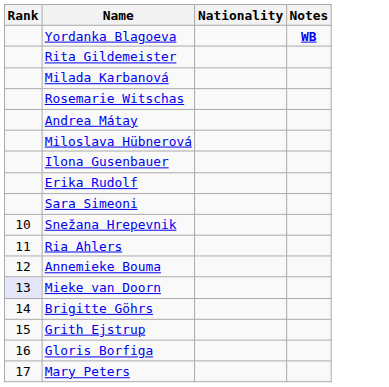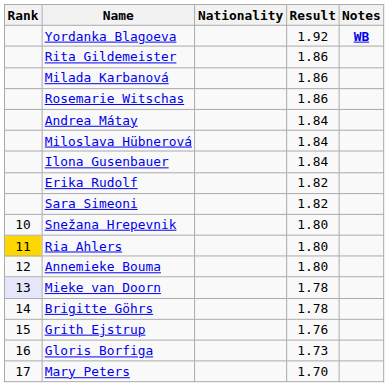 <table class="wikitable sortable" style="text-align:center">
 <tr>
 <th>Rank</th>
 <th>Name</th>
 <th>Nationality</th>
+<th>Result</th>
 <th>Notes</th>
 </tr>
 <tr>
 <td></td>
 <td align="left"><a href='#'>Yordanka Blagoeva</a></td>
 <td align=left></td>
+<td>1.92</td>
 <td><strong><a href='#'>WB</a></strong></td>
 </tr>
 <tr>
 <td></td>
 <td align="left"><a href='#'>Rita Gildemeister</a></td>
 <td align=left></td>
+<td>1.86</td>
 <td></td>
 </tr>
 <tr>
 <td></td>
 <td align="left"><a href='#'>Milada Karbanová</a></td>
 <td align=left></td>
+<td>1.86</td>
 <td></td>
 </tr>
 <tr>
 <td></td>
 <td align="left"><a href='#'>Rosemarie Witschas</a></td>
 <td align=left></td>
+<td>1.86</td>
 <td></td>
 </tr>
 <tr>
 <td></td>
 <td align="left"><a href='#'>Andrea Mátay</a></td>
 <td align=left></td>
+<td>1.84</td>
 <td></td>
 </tr>
 <tr>
 <td></td>
 <td align="left"><a href='#'>Miloslava Hübnerová</a></td>
 <td align=left></td>
+<td>1.84</td>
 <td></td>
 </tr>
 <tr>
 <td></td>
 <td align="left"><a href='#'>Ilona Gusenbauer</a></td>
 <td align=left></td>
+<td>1.84</td>
 <td></td>
 </tr>
 <tr>
 <td></td>
 <td align="left"><a href='#'>Erika Rudolf</a></td>
 <td align=left></td>
+<td>1.82</td>
 <td></td>
 </tr>
 <tr>
 <td></td>
 <td align="left"><a href='#'>Sara Simeoni</a></td>
 <td align=left></td>
+<td>1.82</td>
 <td></td>
 </tr>
 <tr>
 <td>10</td>
 <td align="left"><a href='#'>Snežana Hrepevnik</a></td>
 <td align=left></td>
+<td>1.80</td>
 <td></td>
 </tr>
 <tr>
-<td>11</td>
+<td style="background: gold;">11</td>
 <td align="left"><a href='#'>Ria Ahlers</a></td>
 <td align=left></td>
+<td>1.80</td>
 <td></td>
 </tr>
 <tr>
 <td>12</td>
 <td align="left"><a href='#'>Annemieke Bouma</a></td>
 <td align=left></td>
+<td>1.80</td>
 <td></td>
 </tr>
 <tr>
 <td style="background: lavender;">13</td>
 <td align="left"><a href='#'>Mieke van Doorn</a></td>
 <td align=left></td>
+<td>1.78</td>
 <td></td>
 </tr>
 <tr>
 <td>14</td>
 <td align="left"><a href='#'>Brigitte Göhrs</a></td>
 <td align=left></td>
+<td>1.78</td>
 <td></td>
 </tr>
 <tr>
 <td>15</td>
 <td align="left"><a href='#'>Grith Ejstrup</a></td>
 <td align=left></td>
+<td>1.76</td>
 <td></td>
 </tr>
 <tr>
 <td>16</td>
 <td align="left"><a href='#'>Gloris Borfiga</a></td>
 <td align=left></td>
+<td>1.73</td>
 <td></td>
 </tr>
 <tr>
 <td>17</td>
 <td align="left"><a href='#'>Mary Peters</a></td>
 <td align=left></td>
+<td>1.70</td>
 <td></td>
 </tr>
 </table>
